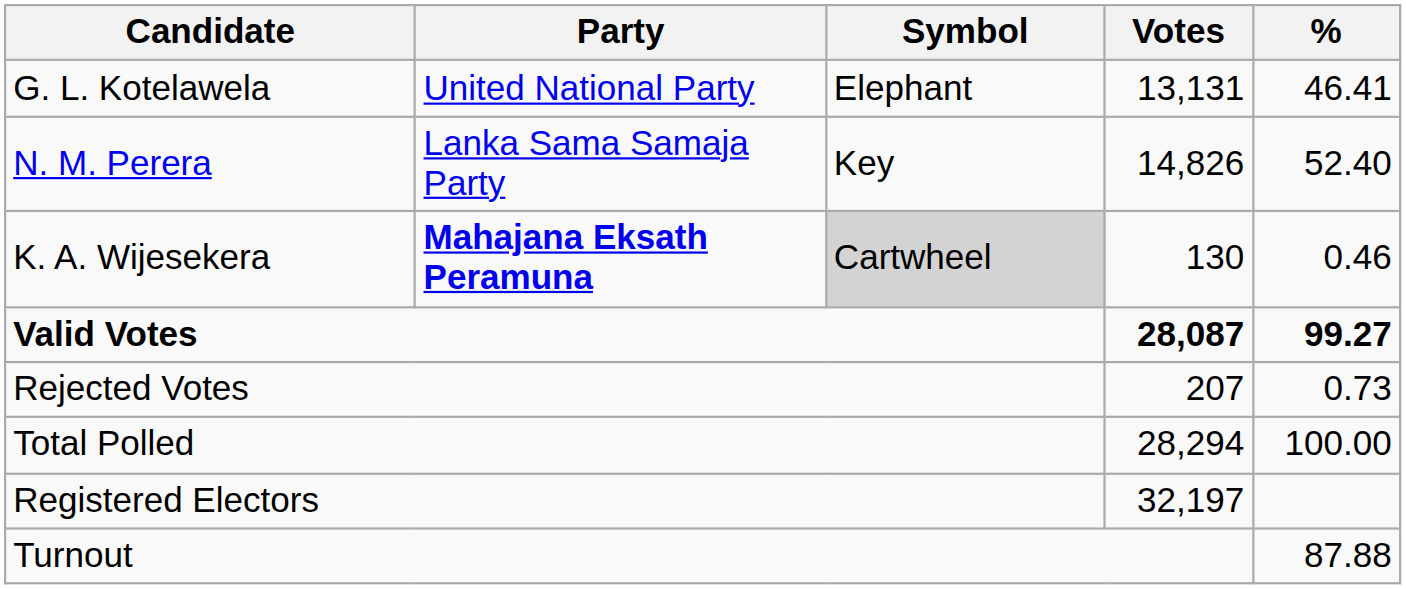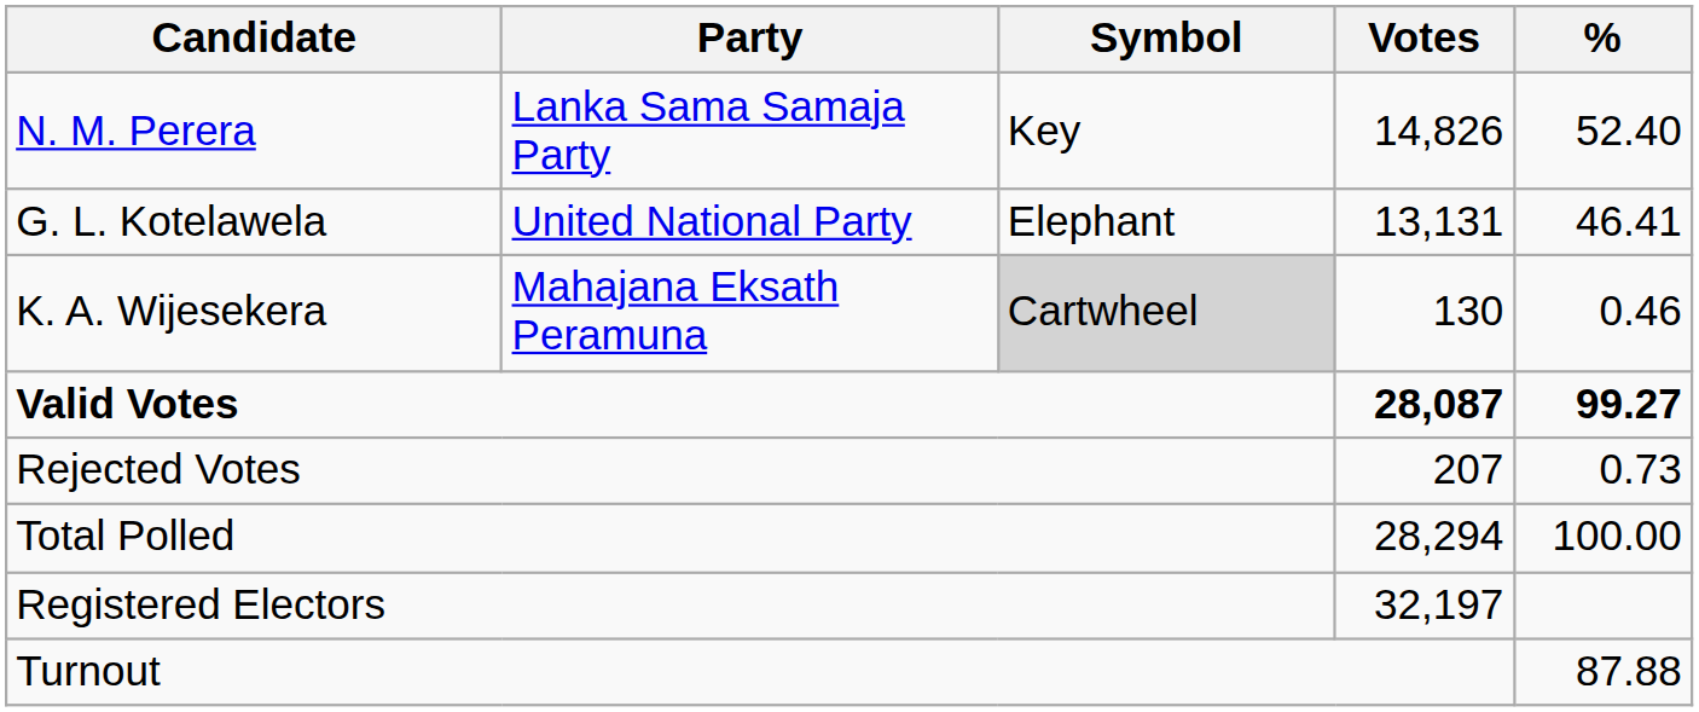 <table class="wikitable" border="1" style="text-align:right;">
 <tr>
 <th align=left width="180">Candidate</th>
 <th align=left width="180">Party</th>
 <th align=left width="120">Symbol</th>
 <th align=left width="60">Votes</th>
 <th align=left width="60">%</th>
 </tr>
 <tr>
+<td align=left><a href='#'>N. M. Perera</a></td>
+<td align=left><a href='#'>Lanka Sama Samaja Party</a></td>
+<td align=left>Key</td>
+<td>14,826</td>
+<td>52.40</td>
+</tr>
+<tr>
 <td align=left>G. L. Kotelawela</td>
 <td align=left><a href='#'>United National Party</a></td>
 <td align=left>Elephant</td>
 <td>13,131</td>
 <td>46.41</td>
 </tr>
 <tr>
-<td align=left><a href='#'>N. M. Perera</a></td>
-<td align=left><a href='#'>Lanka Sama Samaja Party</a></td>
-<td align=left>Key</td>
-<td>14,826</td>
-<td>52.40</td>
-</tr>
-<tr>
 <td align=left>K. A. Wijesekera</td>
-<td align=left><strong><a href='#'>Mahajana Eksath Peramuna</a></strong></td>
+<td align=left><a href='#'>Mahajana Eksath Peramuna</a></td>
 <td align=left style="background: lightgrey;">Cartwheel</td>
 <td>130</td>
 <td>0.46</td>
 </tr>
 <tr>
 <td align=left colspan=3><strong>Valid Votes</strong></td>
 <td><strong>28,087</strong></td>
 <td><strong>99.27</strong></td>
 </tr>
 <tr>
 <td align=left colspan=3>Rejected Votes</td>
 <td>207</td>
 <td>0.73</td>
 </tr>
 <tr>
 <td align=left colspan=3>Total Polled</td>
 <td>28,294</td>
 <td>100.00</td>
 </tr>
 <tr>
 <td align=left colspan=3>Registered Electors</td>
 <td>32,197</td>
 <td></td>
 </tr>
 <tr>
 <td align=left colspan=4>Turnout</td>
 <td>87.88</td>
 </tr>
 </table>
